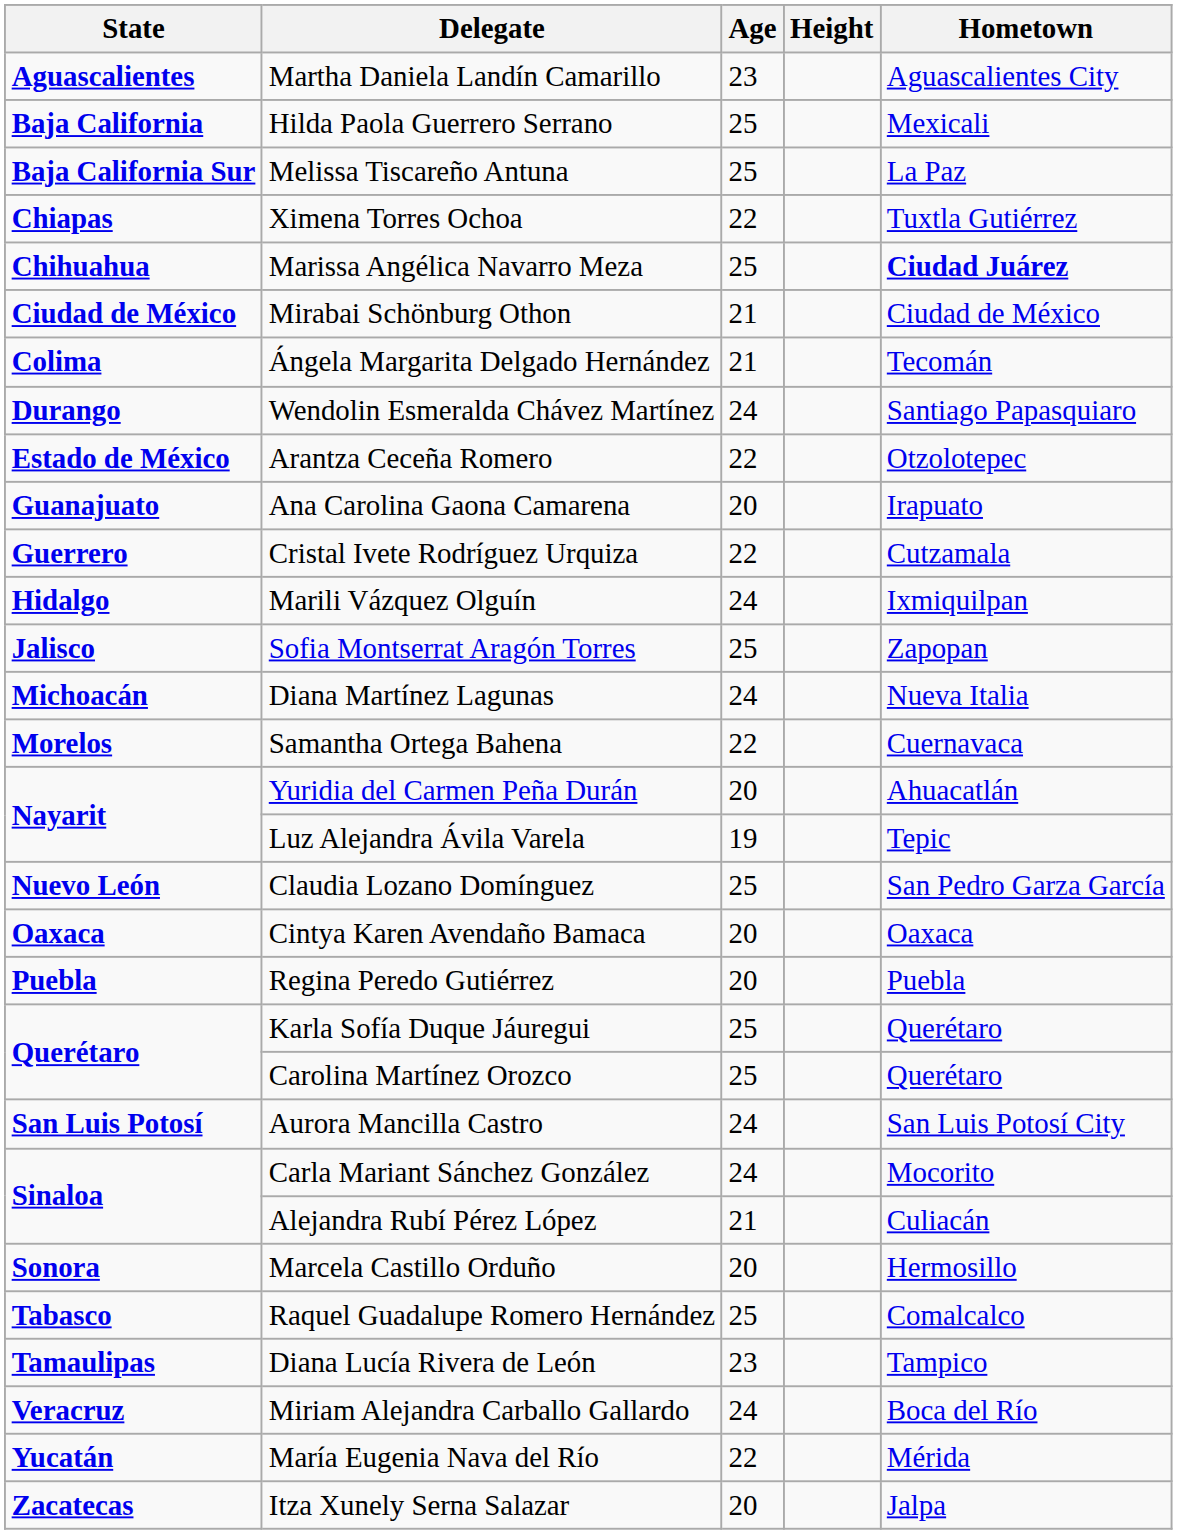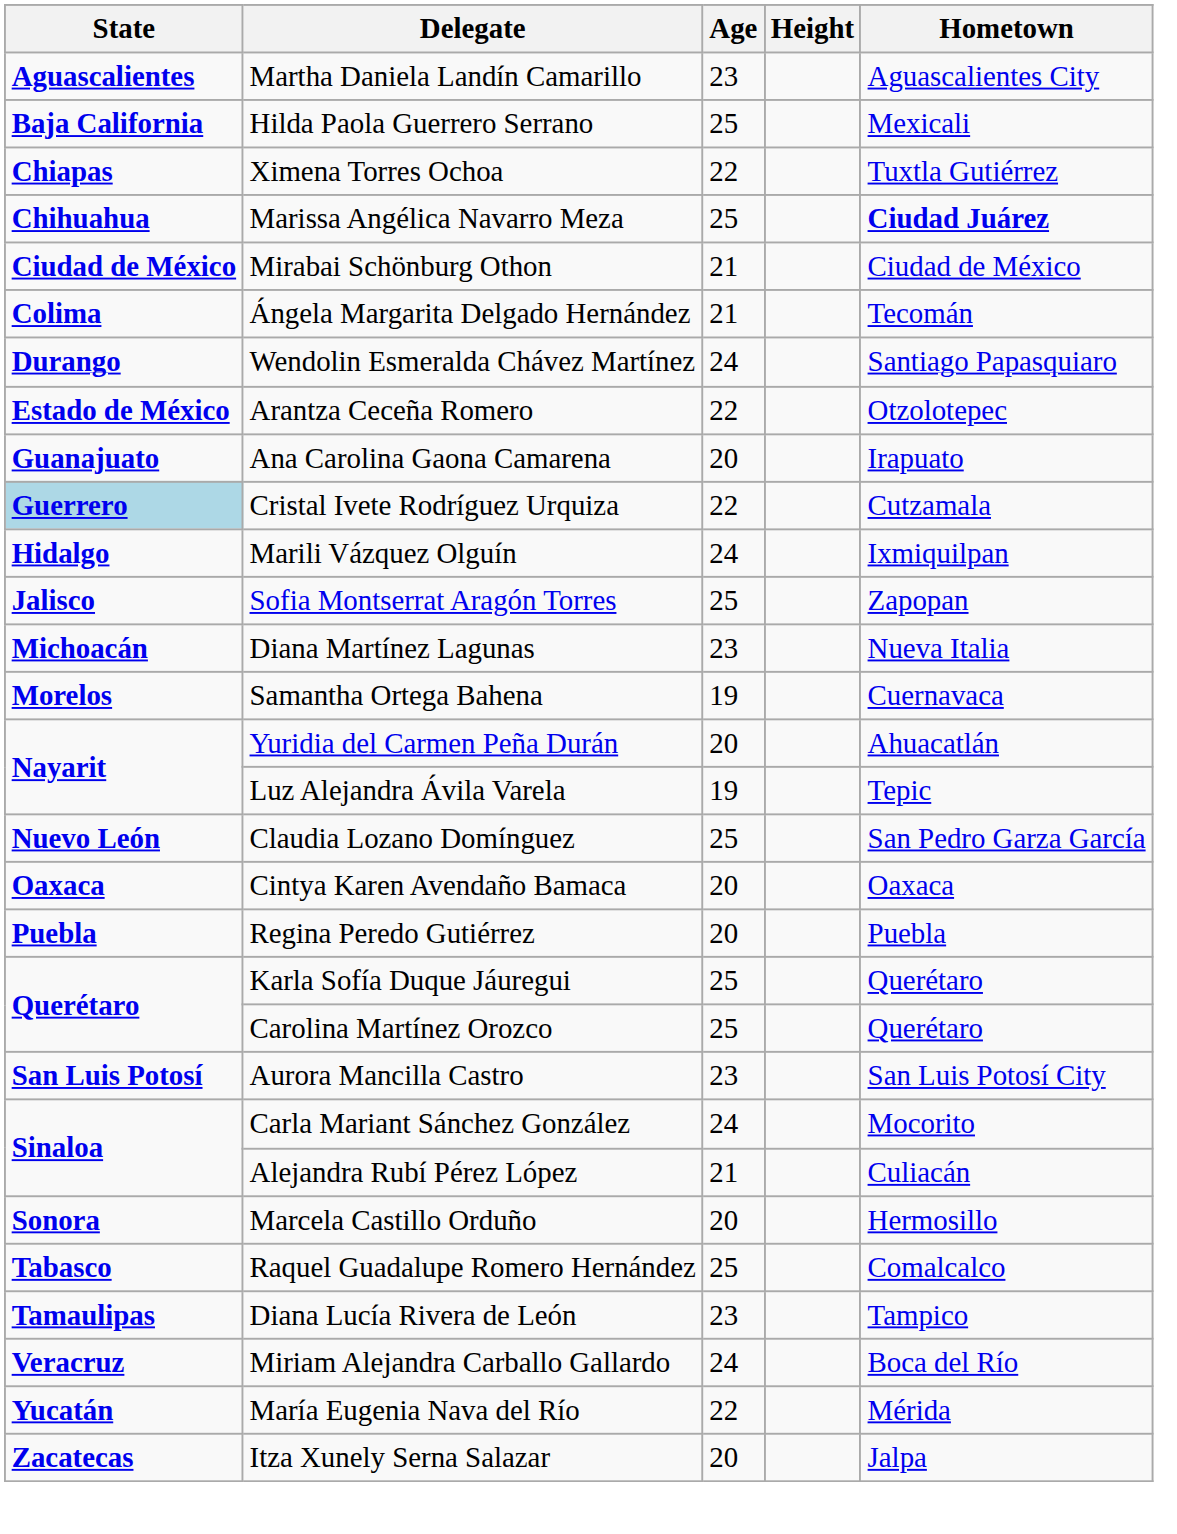 <table class="wikitable sortable" style="font-size: 95%;">
 <tr>
 <th>State</th>
 <th>Delegate</th>
 <th>Age</th>
 <th>Height</th>
 <th>Hometown</th>
 </tr>
 <tr>
 <td><strong> <a href='#'>Aguascalientes</a></strong></td>
 <td>Martha Daniela Landín Camarillo</td>
 <td>23</td>
 <td></td>
 <td><a href='#'>Aguascalientes City</a></td>
 </tr>
 <tr>
 <td><strong> <a href='#'>Baja California</a></strong></td>
 <td>Hilda Paola Guerrero Serrano</td>
 <td>25</td>
 <td></td>
 <td><a href='#'>Mexicali</a></td>
-</tr>
-<tr>
-<td><strong> <a href='#'>Baja California Sur</a></strong></td>
-<td>Melissa Tiscareño Antuna</td>
-<td>25</td>
-<td></td>
-<td><a href='#'>La Paz</a></td>
 </tr>
 <tr>
 <td><strong> <a href='#'>Chiapas</a></strong></td>
 <td>Ximena Torres Ochoa</td>
 <td>22</td>
 <td></td>
 <td><a href='#'>Tuxtla Gutiérrez</a></td>
 </tr>
 <tr>
 <td><strong> <a href='#'>Chihuahua</a></strong></td>
 <td>Marissa Angélica Navarro Meza</td>
 <td>25</td>
 <td></td>
 <td><strong><a href='#'>Ciudad Juárez</a></strong></td>
 </tr>
 <tr>
 <td><strong> <a href='#'>Ciudad de México</a></strong></td>
 <td>Mirabai Schönburg Othon</td>
 <td>21</td>
 <td></td>
 <td><a href='#'>Ciudad de México</a></td>
 </tr>
 <tr>
 <td><strong> <a href='#'>Colima</a></strong></td>
 <td>Ángela Margarita Delgado Hernández</td>
 <td>21</td>
 <td></td>
 <td><a href='#'>Tecomán</a></td>
 </tr>
 <tr>
 <td><strong> <a href='#'>Durango</a></strong></td>
 <td>Wendolin Esmeralda Chávez Martínez</td>
 <td>24</td>
 <td></td>
 <td><a href='#'>Santiago Papasquiaro</a></td>
 </tr>
 <tr>
 <td><strong> <a href='#'>Estado de México</a></strong></td>
 <td>Arantza Ceceña Romero</td>
 <td>22</td>
 <td></td>
 <td><a href='#'>Otzolotepec</a></td>
 </tr>
 <tr>
 <td><strong> <a href='#'>Guanajuato</a></strong></td>
 <td>Ana Carolina Gaona Camarena</td>
 <td>20</td>
 <td></td>
 <td><a href='#'>Irapuato</a></td>
 </tr>
 <tr>
-<td><strong> <a href='#'>Guerrero</a></strong></td>
+<td style="background: lightblue;"><strong> <a href='#'>Guerrero</a></strong></td>
 <td>Cristal Ivete Rodríguez Urquiza</td>
 <td>22</td>
 <td></td>
 <td><a href='#'>Cutzamala</a></td>
 </tr>
 <tr>
 <td><strong> <a href='#'>Hidalgo</a></strong></td>
 <td>Marili Vázquez Olguín</td>
 <td>24</td>
 <td></td>
 <td><a href='#'>Ixmiquilpan</a></td>
 </tr>
 <tr>
 <td><strong> <a href='#'>Jalisco</a></strong></td>
 <td><a href='#'>Sofia Montserrat Aragón Torres</a></td>
 <td>25</td>
 <td></td>
 <td><a href='#'>Zapopan</a></td>
 </tr>
 <tr>
 <td><strong> <a href='#'>Michoacán</a></strong></td>
 <td>Diana Martínez Lagunas</td>
-<td>24</td>
+<td>23</td>
 <td></td>
 <td><a href='#'>Nueva Italia</a></td>
 </tr>
 <tr>
 <td><strong> <a href='#'>Morelos</a></strong></td>
 <td>Samantha Ortega Bahena</td>
-<td>22</td>
+<td>19</td>
 <td></td>
 <td><a href='#'>Cuernavaca</a></td>
 </tr>
 <tr>
 <td rowspan=2><strong> <a href='#'>Nayarit</a></strong></td>
 <td><a href='#'>Yuridia del Carmen Peña Durán</a></td>
 <td>20</td>
 <td></td>
 <td><a href='#'>Ahuacatlán</a></td>
 </tr>
 <tr>
 <td>Luz Alejandra Ávila Varela</td>
 <td>19</td>
 <td></td>
 <td><a href='#'>Tepic</a></td>
 </tr>
 <tr>
 <td><strong> <a href='#'>Nuevo León</a></strong></td>
 <td>Claudia Lozano Domínguez</td>
 <td>25</td>
 <td></td>
 <td><a href='#'>San Pedro Garza García</a></td>
 </tr>
 <tr>
 <td><strong> <a href='#'>Oaxaca</a></strong></td>
 <td>Cintya Karen Avendaño Bamaca</td>
 <td>20</td>
 <td></td>
 <td><a href='#'>Oaxaca</a></td>
 </tr>
 <tr>
 <td><strong> <a href='#'>Puebla</a></strong></td>
 <td>Regina Peredo Gutiérrez</td>
 <td>20</td>
 <td></td>
 <td><a href='#'>Puebla</a></td>
 </tr>
 <tr>
 <td rowspan=2><strong> <a href='#'>Querétaro</a></strong></td>
 <td>Karla Sofía Duque Jáuregui</td>
 <td>25</td>
 <td></td>
 <td><a href='#'>Querétaro</a></td>
 </tr>
 <tr>
 <td>Carolina Martínez Orozco</td>
 <td>25</td>
 <td></td>
 <td><a href='#'>Querétaro</a></td>
 </tr>
 <tr>
 <td><strong> <a href='#'>San Luis Potosí</a></strong></td>
 <td>Aurora Mancilla Castro</td>
-<td>24</td>
+<td>23</td>
 <td></td>
 <td><a href='#'>San Luis Potosí City</a></td>
 </tr>
 <tr>
 <td rowspan=2><strong> <a href='#'>Sinaloa</a></strong></td>
 <td>Carla Mariant Sánchez González</td>
 <td>24</td>
 <td></td>
 <td><a href='#'>Mocorito</a></td>
 </tr>
 <tr>
 <td>Alejandra Rubí Pérez López</td>
 <td>21</td>
 <td></td>
 <td><a href='#'>Culiacán</a></td>
 </tr>
 <tr>
 <td><strong> <a href='#'>Sonora</a></strong></td>
 <td>Marcela Castillo Orduño</td>
 <td>20</td>
 <td></td>
 <td><a href='#'>Hermosillo</a></td>
 </tr>
 <tr>
 <td><strong> <a href='#'>Tabasco</a></strong></td>
 <td>Raquel Guadalupe Romero Hernández</td>
 <td>25</td>
 <td></td>
 <td><a href='#'>Comalcalco</a></td>
 </tr>
 <tr>
 <td><strong> <a href='#'>Tamaulipas</a></strong></td>
 <td>Diana Lucía Rivera de León</td>
 <td>23</td>
 <td></td>
 <td><a href='#'>Tampico</a></td>
 </tr>
 <tr>
 <td><strong> <a href='#'>Veracruz</a></strong></td>
 <td>Miriam Alejandra Carballo Gallardo</td>
 <td>24</td>
 <td></td>
 <td><a href='#'>Boca del Río</a></td>
 </tr>
 <tr>
 <td><strong> <a href='#'>Yucatán</a></strong></td>
 <td>María Eugenia Nava del Río</td>
 <td>22</td>
 <td></td>
 <td><a href='#'>Mérida</a></td>
 </tr>
 <tr>
 <td><strong> <a href='#'>Zacatecas</a></strong></td>
 <td>Itza Xunely Serna Salazar</td>
 <td>20</td>
 <td></td>
 <td><a href='#'>Jalpa</a></td>
 </tr>
 </table>
